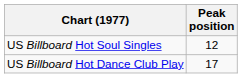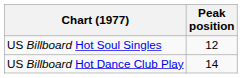 <table class="wikitable">
 <tr>
 <th>Chart (1977)</th>
 <th>Peak<br>position</th>
 </tr>
 <tr>
 <td>US <em>Billboard</em> <a href='#'>Hot Soul Singles</a></td>
 <td align="center">12</td>
 </tr>
 <tr>
 <td>US <em>Billboard</em> <a href='#'>Hot Dance Club Play</a></td>
-<td align="center">17</td>
+<td align="center">14</td>
 </tr>
 </table>
